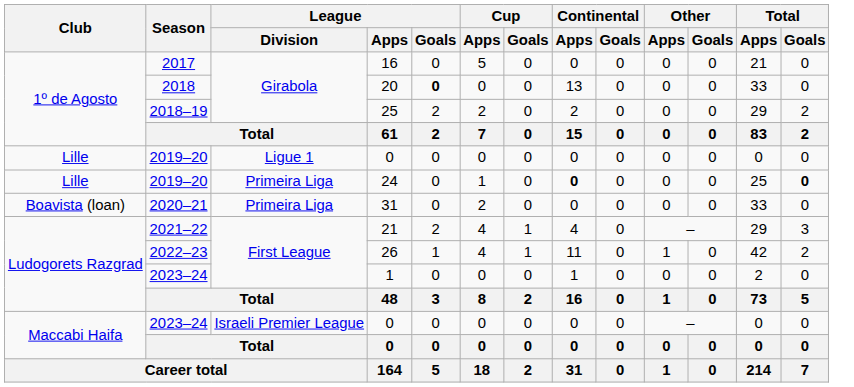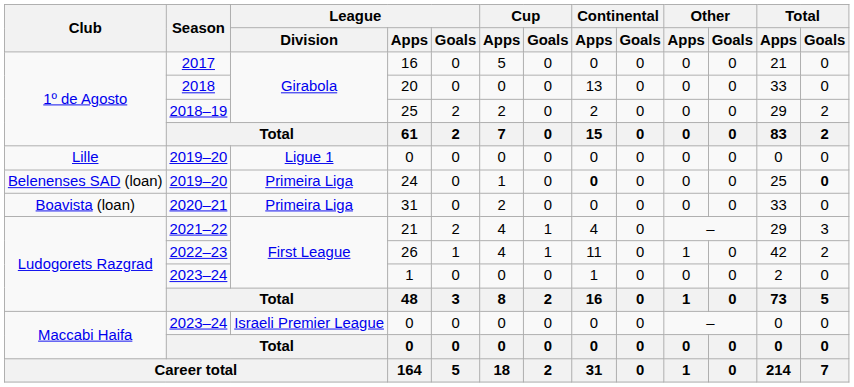 <table class="wikitable" style="text-align: center">
 <tr>
 <th rowspan="2">Club</th>
 <th rowspan="2">Season</th>
 <th colspan="3">League</th>
 <th colspan="2">Cup</th>
 <th colspan="2">Continental</th>
 <th colspan="2">Other</th>
 <th colspan="2">Total</th>
 </tr>
 <tr>
 <th>Division</th>
 <th>Apps</th>
 <th>Goals</th>
 <th>Apps</th>
 <th>Goals</th>
 <th>Apps</th>
 <th>Goals</th>
 <th>Apps</th>
 <th>Goals</th>
 <th>Apps</th>
 <th>Goals</th>
 </tr>
 <tr>
 <td rowspan="4"><a href='#'>1º de Agosto</a></td>
 <td><a href='#'>2017</a></td>
 <td rowspan="3"><a href='#'>Girabola</a></td>
 <td>16</td>
 <td>0</td>
 <td>5</td>
 <td>0</td>
 <td>0</td>
 <td>0</td>
 <td>0</td>
 <td>0</td>
 <td>21</td>
 <td>0</td>
 </tr>
 <tr>
 <td><a href='#'>2018</a></td>
 <td>20</td>
-<td><strong>0</strong></td>
+<td>0</td>
 <td>0</td>
 <td>0</td>
 <td>13</td>
 <td>0</td>
 <td>0</td>
 <td>0</td>
 <td>33</td>
 <td>0</td>
 </tr>
 <tr>
 <td><a href='#'>2018–19</a></td>
 <td>25</td>
 <td>2</td>
 <td>2</td>
 <td>0</td>
 <td>2</td>
 <td>0</td>
 <td>0</td>
 <td>0</td>
 <td>29</td>
 <td>2</td>
 </tr>
 <tr>
 <th colspan="2"><strong>Total</strong></th>
 <th>61</th>
 <th>2</th>
 <th>7</th>
 <th>0</th>
 <th>15</th>
 <th>0</th>
 <th>0</th>
 <th>0</th>
 <th>83</th>
 <th>2</th>
 </tr>
 <tr>
 <td><a href='#'>Lille</a></td>
 <td><a href='#'>2019–20</a></td>
 <td><a href='#'>Ligue 1</a></td>
 <td>0</td>
 <td>0</td>
 <td>0</td>
 <td>0</td>
 <td>0</td>
 <td>0</td>
 <td>0</td>
 <td>0</td>
 <td>0</td>
 <td>0</td>
 </tr>
 <tr>
-<td><a href='#'>Lille</a></td>
+<td><a href='#'>Belenenses SAD</a> (loan)</td>
 <td><a href='#'>2019–20</a></td>
 <td><a href='#'>Primeira Liga</a></td>
 <td>24</td>
 <td>0</td>
 <td>1</td>
 <td>0</td>
 <td><strong>0</strong></td>
 <td>0</td>
 <td>0</td>
 <td>0</td>
 <td>25</td>
 <td><strong>0</strong></td>
 </tr>
 <tr>
 <td><a href='#'>Boavista</a> (loan)</td>
 <td><a href='#'>2020–21</a></td>
 <td><a href='#'>Primeira Liga</a></td>
 <td>31</td>
 <td>0</td>
 <td>2</td>
 <td>0</td>
 <td>0</td>
 <td>0</td>
 <td>0</td>
 <td>0</td>
 <td>33</td>
 <td>0</td>
 </tr>
 <tr>
 <td rowspan="4"><a href='#'>Ludogorets Razgrad</a></td>
 <td><a href='#'>2021–22</a></td>
 <td rowspan="3"><a href='#'>First League</a></td>
 <td>21</td>
 <td>2</td>
 <td>4</td>
 <td>1</td>
 <td>4</td>
 <td>0</td>
 <td colspan="2">–</td>
 <td>29</td>
 <td>3</td>
 </tr>
 <tr>
 <td><a href='#'>2022–23</a></td>
 <td>26</td>
 <td>1</td>
 <td>4</td>
 <td>1</td>
 <td>11</td>
 <td>0</td>
 <td>1</td>
 <td>0</td>
 <td>42</td>
 <td>2</td>
 </tr>
 <tr>
 <td><a href='#'>2023–24</a></td>
 <td>1</td>
 <td>0</td>
 <td>0</td>
 <td>0</td>
 <td>1</td>
 <td>0</td>
 <td>0</td>
 <td>0</td>
 <td>2</td>
 <td>0</td>
 </tr>
 <tr>
 <th colspan="2">Total</th>
 <th>48</th>
 <th>3</th>
 <th>8</th>
 <th>2</th>
 <th>16</th>
 <th>0</th>
 <th>1</th>
 <th>0</th>
 <th>73</th>
 <th>5</th>
 </tr>
 <tr>
 <td rowspan="2"><a href='#'>Maccabi Haifa</a></td>
 <td><a href='#'>2023–24</a></td>
 <td rowspan="1"><a href='#'>Israeli Premier League</a></td>
 <td>0</td>
 <td>0</td>
 <td>0</td>
 <td>0</td>
 <td>0</td>
 <td>0</td>
 <td colspan="2">–</td>
 <td>0</td>
 <td>0</td>
 </tr>
 <tr>
 <th colspan="2">Total</th>
 <th>0</th>
 <th>0</th>
 <th>0</th>
 <th>0</th>
 <th>0</th>
 <th>0</th>
 <th>0</th>
 <th>0</th>
 <th>0</th>
 <th>0</th>
 </tr>
 <tr>
 <th colspan="3"><strong>Career total</strong></th>
 <th>164</th>
 <th>5</th>
 <th>18</th>
 <th>2</th>
 <th>31</th>
 <th>0</th>
 <th>1</th>
 <th>0</th>
 <th>214</th>
 <th>7</th>
 </tr>
 </table>
